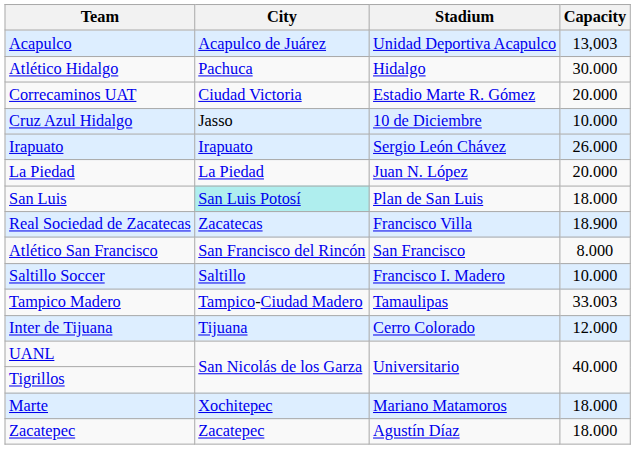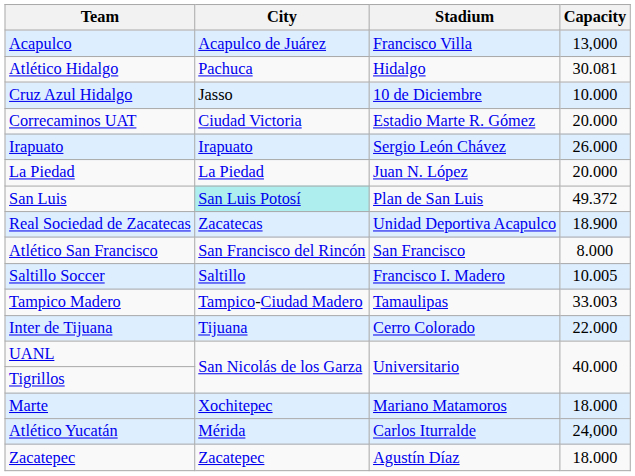 <table class="wikitable" style="margin:0.5em auto">
 <tr>
 <th>Team</th>
 <th>City</th>
 <th>Stadium</th>
 <th>Capacity</th>
 </tr>
 <tr bgcolor=#DDEEFF>
 <td><a href='#'>Acapulco</a></td>
 <td><a href='#'>Acapulco de Juárez</a></td>
-<td><a href='#'>Unidad Deportiva Acapulco</a></td>
-<td align=center>13,003</td>
+<td><a href='#'>Francisco Villa</a></td>
+<td align=center>13,000</td>
 </tr>
 <tr bgcolor=>
 <td><a href='#'>Atlético Hidalgo</a></td>
 <td><a href='#'>Pachuca</a></td>
 <td><a href='#'>Hidalgo</a></td>
-<td align=center>30.000</td>
+<td align=center>30.081</td>
+</tr>
+<tr bgcolor=#DDEEFF>
+<td><a href='#'>Cruz Azul Hidalgo</a></td>
+<td>Jasso</td>
+<td><a href='#'>10 de Diciembre</a></td>
+<td align=center>10.000</td>
 </tr>
 <tr>
 <td><a href='#'>Correcaminos UAT</a></td>
 <td><a href='#'>Ciudad Victoria</a></td>
 <td><a href='#'>Estadio Marte R. Gómez</a></td>
 <td align=center>20.000</td>
-</tr>
-<tr bgcolor=#DDEEFF>
-<td><a href='#'>Cruz Azul Hidalgo</a></td>
-<td>Jasso</td>
-<td><a href='#'>10 de Diciembre</a></td>
-<td align=center>10.000</td>
 </tr>
 <tr bgcolor=#DDEEFF>
 <td><a href='#'>Irapuato</a></td>
 <td><a href='#'>Irapuato</a></td>
 <td><a href='#'>Sergio León Chávez</a></td>
 <td align=center>26.000</td>
 </tr>
 <tr>
 <td><a href='#'>La Piedad</a></td>
 <td><a href='#'>La Piedad</a></td>
 <td><a href='#'>Juan N. López</a></td>
 <td align=center>20.000</td>
 </tr>
 <tr>
 <td><a href='#'>San Luis</a></td>
 <td style="background: paleturquoise;"><a href='#'>San Luis Potosí</a></td>
 <td><a href='#'>Plan de San Luis</a></td>
-<td align=center>18.000</td>
+<td align=center>49.372</td>
 </tr>
 <tr bgcolor=#DDEEFF>
 <td><a href='#'>Real Sociedad de Zacatecas</a></td>
 <td><a href='#'>Zacatecas</a></td>
-<td><a href='#'>Francisco Villa</a></td>
+<td><a href='#'>Unidad Deportiva Acapulco</a></td>
 <td align=center>18.900</td>
 </tr>
 <tr>
 <td><a href='#'>Atlético San Francisco</a></td>
 <td><a href='#'>San Francisco del Rincón</a></td>
 <td><a href='#'>San Francisco</a></td>
 <td align=center>8.000</td>
 </tr>
 <tr bgcolor=#DDEEFF>
 <td><a href='#'>Saltillo Soccer</a></td>
 <td><a href='#'>Saltillo</a></td>
 <td><a href='#'>Francisco I. Madero</a></td>
-<td align=center>10.000</td>
+<td align=center>10.005</td>
 </tr>
 <tr>
 <td><a href='#'>Tampico Madero</a></td>
 <td><a href='#'>Tampico</a>-<a href='#'>Ciudad Madero</a></td>
 <td><a href='#'>Tamaulipas</a></td>
 <td align=center>33.003</td>
 </tr>
 <tr bgcolor=#DDEEFF>
 <td><a href='#'>Inter de Tijuana</a></td>
 <td><a href='#'>Tijuana</a></td>
 <td><a href='#'>Cerro Colorado</a></td>
-<td align=center>12.000</td>
+<td align=center>22.000</td>
 </tr>
 <tr>
 <td><a href='#'>UANL</a></td>
 <td rowspan=2><a href='#'>San Nicolás de los Garza</a></td>
 <td rowspan=2><a href='#'>Universitario</a></td>
 <td rowspan=2 align=center>40.000</td>
 </tr>
 <tr>
 <td><a href='#'>Tigrillos</a></td>
 </tr>
 <tr bgcolor=#DDEEFF>
 <td><a href='#'>Marte</a></td>
 <td><a href='#'>Xochitepec</a></td>
 <td><a href='#'>Mariano Matamoros</a></td>
 <td align=center>18.000</td>
 </tr>
+<tr bgcolor=#DDEEFF>
+<td><a href='#'>Atlético Yucatán</a></td>
+<td><a href='#'>Mérida</a></td>
+<td><a href='#'>Carlos Iturralde</a></td>
+<td align=center>24,000</td>
+</tr>
 <tr>
 <td><a href='#'>Zacatepec</a></td>
 <td><a href='#'>Zacatepec</a></td>
 <td><a href='#'>Agustín Díaz</a></td>
 <td align=center>18.000</td>
 </tr>
 </table>
